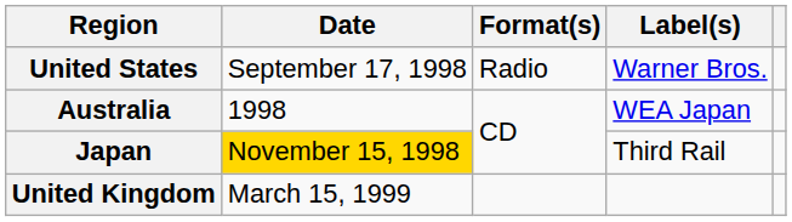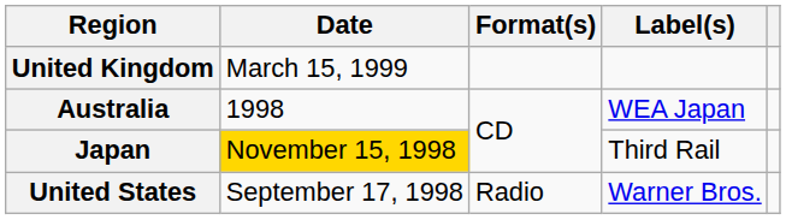 <table class="wikitable plainrowheaders">
 <tr>
 <th scope="col">Region</th>
 <th scope="col">Date</th>
 <th scope="col">Format(s)</th>
 <th scope="col">Label(s)</th>
 <th scope="col"></th>
 </tr>
 <tr>
-<th scope="row">United States</th>
-<td>September 17, 1998</td>
-<td>Radio</td>
-<td><a href='#'>Warner Bros.</a></td>
+<th scope="row">United Kingdom</th>
+<td>March 15, 1999</td>
+<td></td>
+<td></td>
 <td></td>
 </tr>
 <tr>
 <th scope="row">Australia</th>
 <td>1998</td>
 <td rowspan="2">CD</td>
 <td><a href='#'>WEA Japan</a></td>
 <td></td>
 </tr>
 <tr>
 <th scope="row">Japan</th>
 <td style="background: gold;">November 15, 1998</td>
 <td>Third Rail</td>
 <td></td>
 </tr>
 <tr>
-<th scope="row">United Kingdom</th>
-<td>March 15, 1999</td>
-<td></td>
-<td></td>
+<th scope="row">United States</th>
+<td>September 17, 1998</td>
+<td>Radio</td>
+<td><a href='#'>Warner Bros.</a></td>
 <td></td>
 </tr>
 </table>
